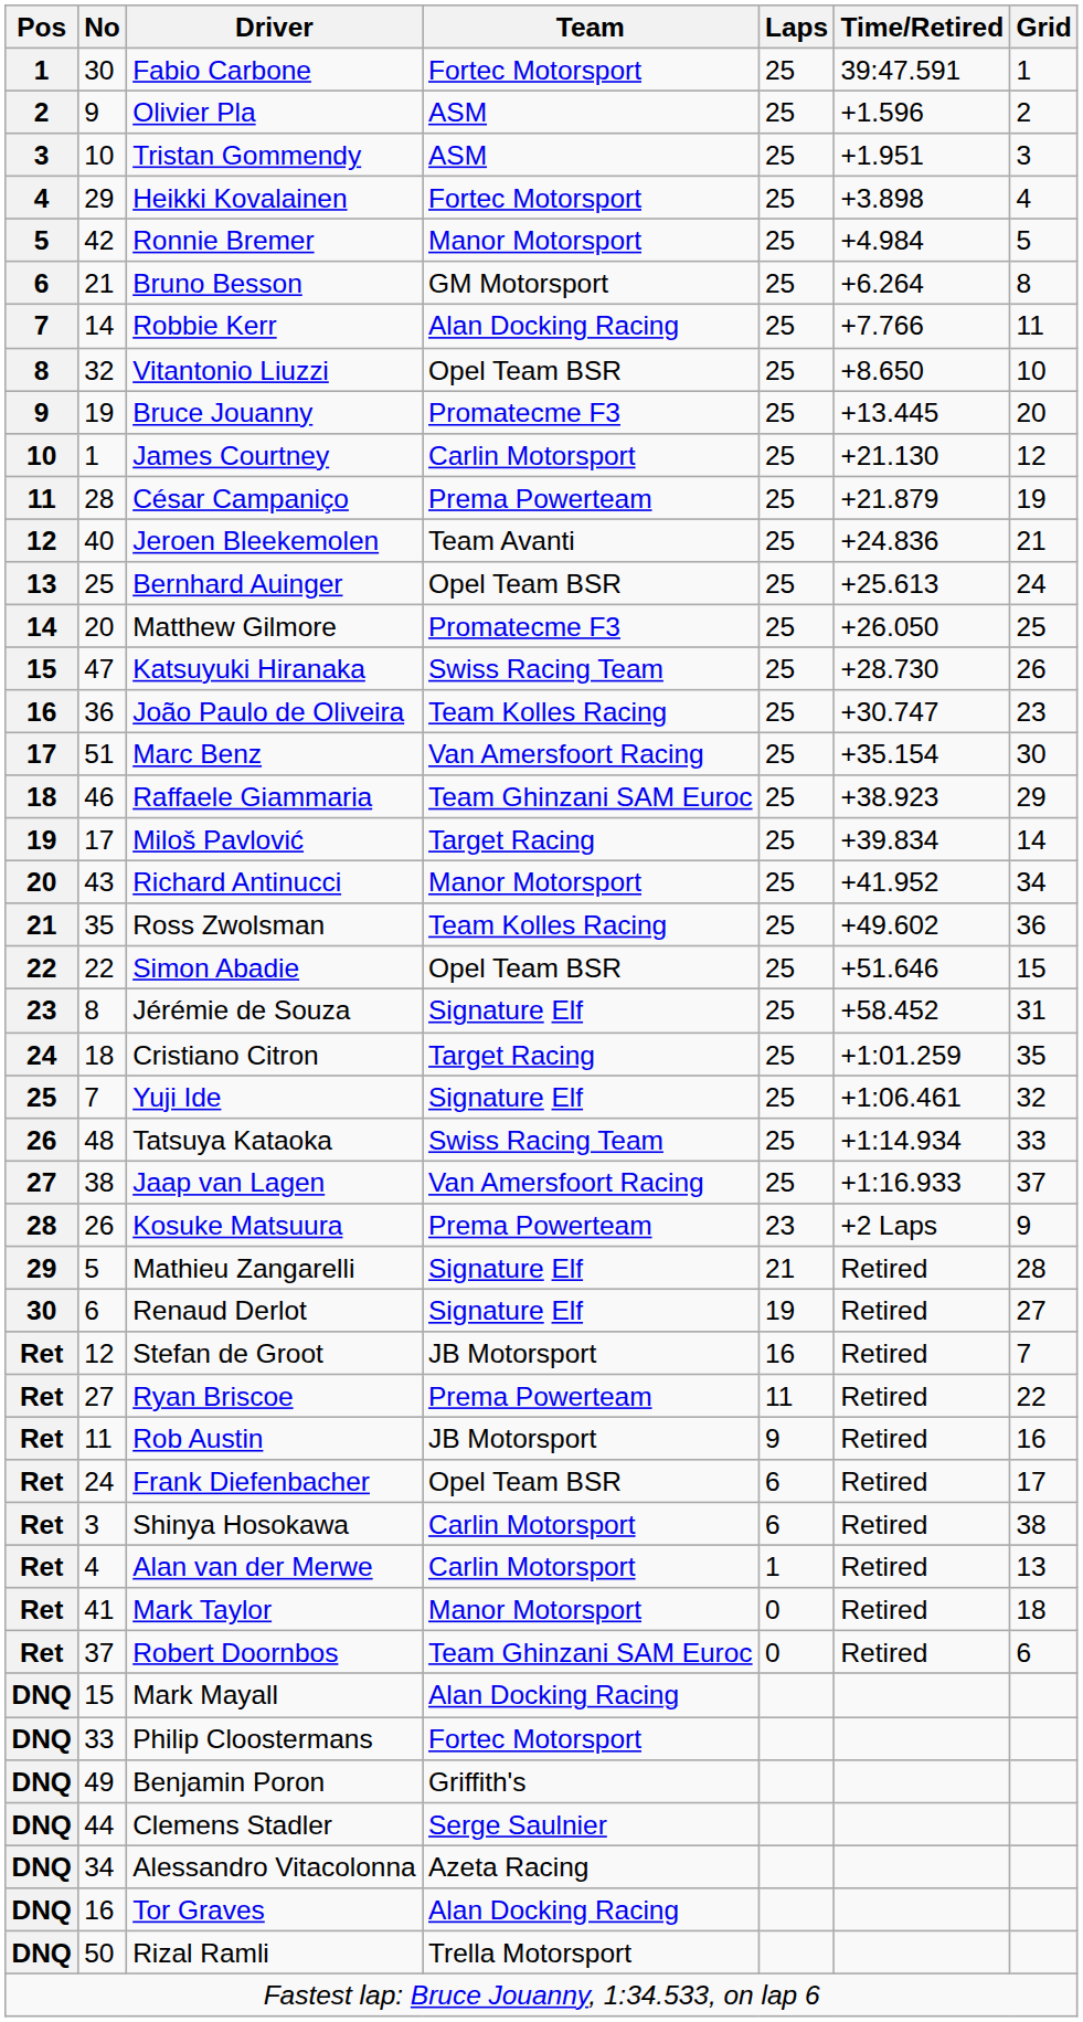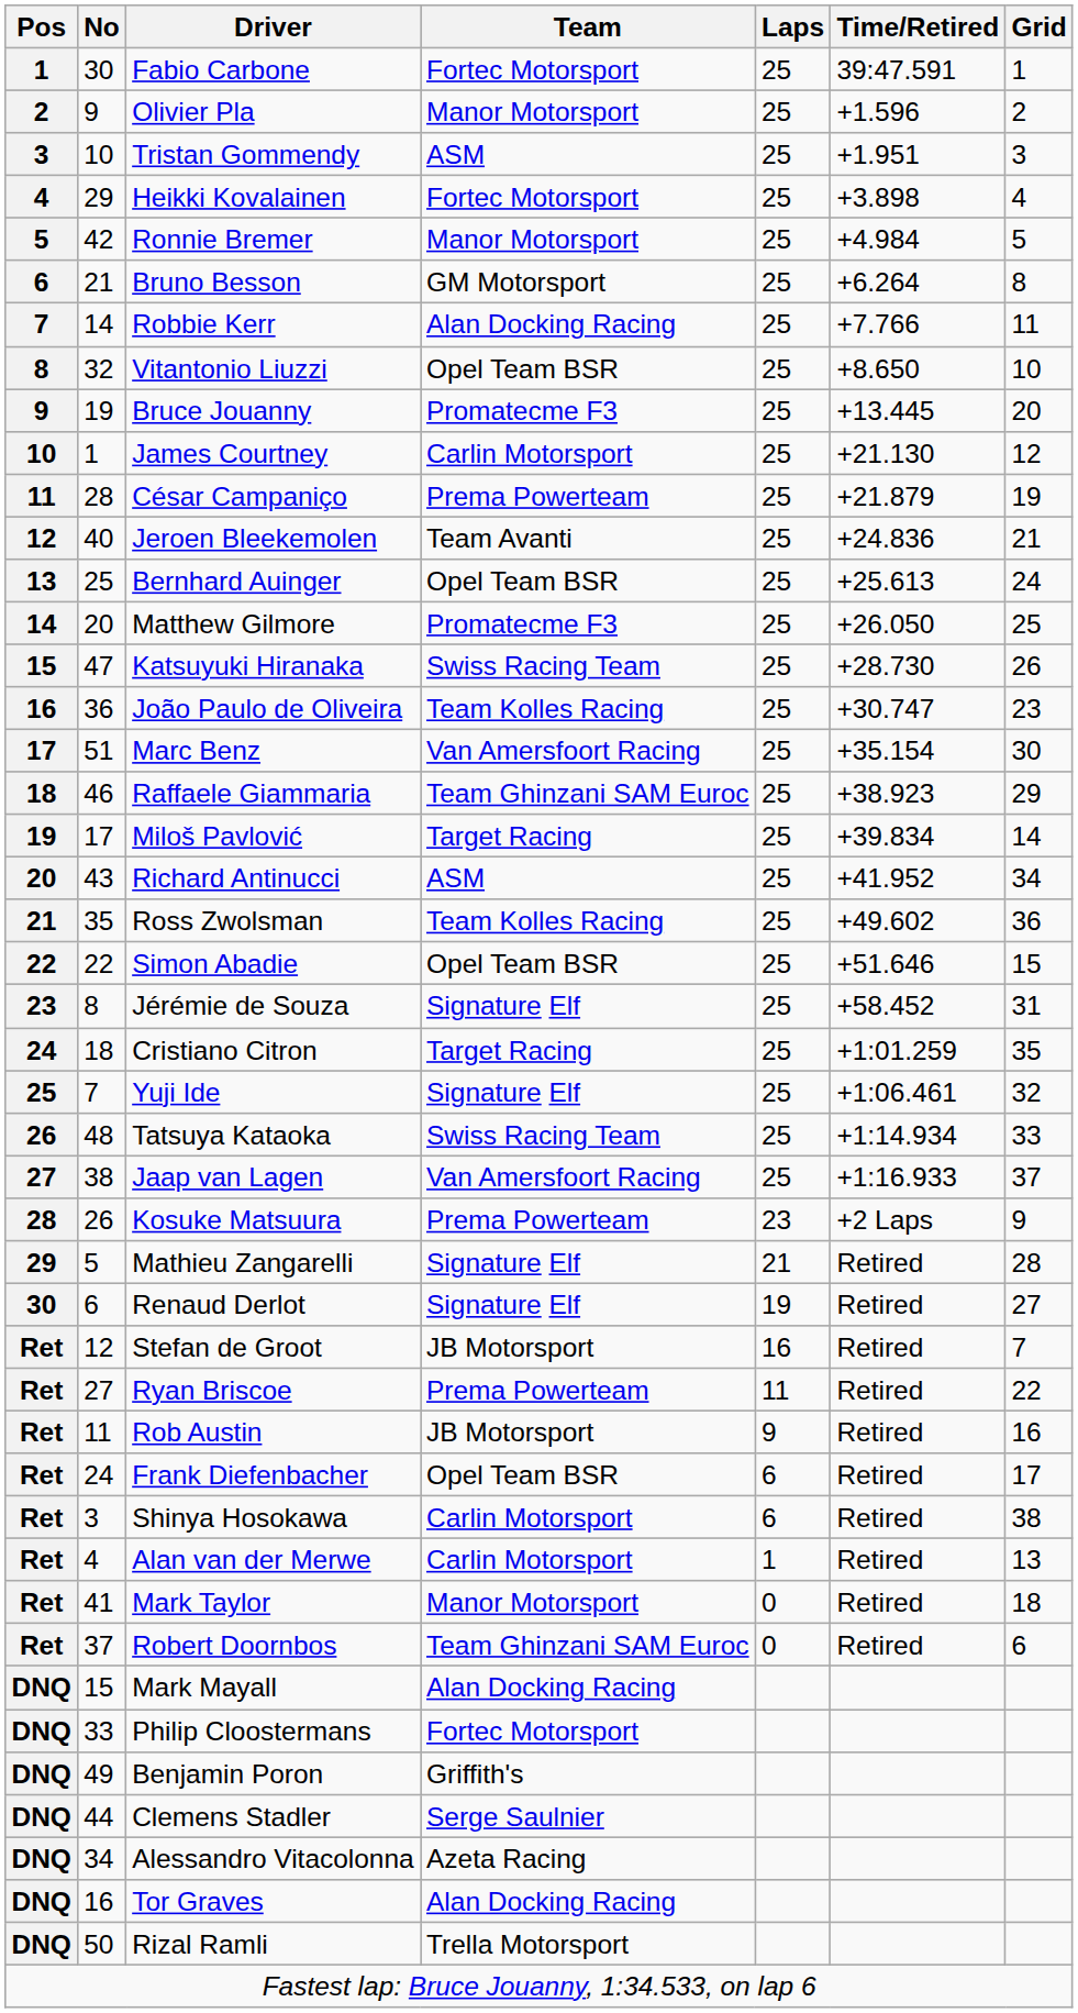 <table class="wikitable" style="font-size: 95%;">
 <tr>
 <th>Pos</th>
 <th>No</th>
 <th>Driver</th>
 <th>Team</th>
 <th>Laps</th>
 <th>Time/Retired</th>
 <th>Grid</th>
 </tr>
 <tr>
 <th>1</th>
 <td>30</td>
 <td> <a href='#'>Fabio Carbone</a></td>
 <td><a href='#'>Fortec Motorsport</a></td>
 <td>25</td>
 <td>39:47.591</td>
 <td>1</td>
 </tr>
 <tr>
 <th>2</th>
 <td>9</td>
 <td> <a href='#'>Olivier Pla</a></td>
-<td><a href='#'>ASM</a></td>
+<td><a href='#'>Manor Motorsport</a></td>
 <td>25</td>
 <td>+1.596</td>
 <td>2</td>
 </tr>
 <tr>
 <th>3</th>
 <td>10</td>
 <td> <a href='#'>Tristan Gommendy</a></td>
 <td><a href='#'>ASM</a></td>
 <td>25</td>
 <td>+1.951</td>
 <td>3</td>
 </tr>
 <tr>
 <th>4</th>
 <td>29</td>
 <td> <a href='#'>Heikki Kovalainen</a></td>
 <td><a href='#'>Fortec Motorsport</a></td>
 <td>25</td>
 <td>+3.898</td>
 <td>4</td>
 </tr>
 <tr>
 <th>5</th>
 <td>42</td>
 <td> <a href='#'>Ronnie Bremer</a></td>
 <td><a href='#'>Manor Motorsport</a></td>
 <td>25</td>
 <td>+4.984</td>
 <td>5</td>
 </tr>
 <tr>
 <th>6</th>
 <td>21</td>
 <td> <a href='#'>Bruno Besson</a></td>
 <td>GM Motorsport</td>
 <td>25</td>
 <td>+6.264</td>
 <td>8</td>
 </tr>
 <tr>
 <th>7</th>
 <td>14</td>
 <td> <a href='#'>Robbie Kerr</a></td>
 <td><a href='#'>Alan Docking Racing</a></td>
 <td>25</td>
 <td>+7.766</td>
 <td>11</td>
 </tr>
 <tr>
 <th>8</th>
 <td>32</td>
 <td> <a href='#'>Vitantonio Liuzzi</a></td>
 <td>Opel Team BSR</td>
 <td>25</td>
 <td>+8.650</td>
 <td>10</td>
 </tr>
 <tr>
 <th>9</th>
 <td>19</td>
 <td> <a href='#'>Bruce Jouanny</a></td>
 <td><a href='#'>Promatecme F3</a></td>
 <td>25</td>
 <td>+13.445</td>
 <td>20</td>
 </tr>
 <tr>
 <th>10</th>
 <td>1</td>
 <td> <a href='#'>James Courtney</a></td>
 <td><a href='#'>Carlin Motorsport</a></td>
 <td>25</td>
 <td>+21.130</td>
 <td>12</td>
 </tr>
 <tr>
 <th>11</th>
 <td>28</td>
 <td> <a href='#'>César Campaniço</a></td>
 <td><a href='#'>Prema Powerteam</a></td>
 <td>25</td>
 <td>+21.879</td>
 <td>19</td>
 </tr>
 <tr>
 <th>12</th>
 <td>40</td>
 <td> <a href='#'>Jeroen Bleekemolen</a></td>
 <td>Team Avanti</td>
 <td>25</td>
 <td>+24.836</td>
 <td>21</td>
 </tr>
 <tr>
 <th>13</th>
 <td>25</td>
 <td> <a href='#'>Bernhard Auinger</a></td>
 <td>Opel Team BSR</td>
 <td>25</td>
 <td>+25.613</td>
 <td>24</td>
 </tr>
 <tr>
 <th>14</th>
 <td>20</td>
 <td> Matthew Gilmore</td>
 <td><a href='#'>Promatecme F3</a></td>
 <td>25</td>
 <td>+26.050</td>
 <td>25</td>
 </tr>
 <tr>
 <th>15</th>
 <td>47</td>
 <td> <a href='#'>Katsuyuki Hiranaka</a></td>
 <td><a href='#'>Swiss Racing Team</a></td>
 <td>25</td>
 <td>+28.730</td>
 <td>26</td>
 </tr>
 <tr>
 <th>16</th>
 <td>36</td>
 <td> <a href='#'>João Paulo de Oliveira</a></td>
 <td><a href='#'>Team Kolles Racing</a></td>
 <td>25</td>
 <td>+30.747</td>
 <td>23</td>
 </tr>
 <tr>
 <th>17</th>
 <td>51</td>
 <td> <a href='#'>Marc Benz</a></td>
 <td><a href='#'>Van Amersfoort Racing</a></td>
 <td>25</td>
 <td>+35.154</td>
 <td>30</td>
 </tr>
 <tr>
 <th>18</th>
 <td>46</td>
 <td> <a href='#'>Raffaele Giammaria</a></td>
 <td><a href='#'>Team Ghinzani SAM Euroc</a></td>
 <td>25</td>
 <td>+38.923</td>
 <td>29</td>
 </tr>
 <tr>
 <th>19</th>
 <td>17</td>
 <td> <a href='#'>Miloš Pavlović</a></td>
 <td><a href='#'>Target Racing</a></td>
 <td>25</td>
 <td>+39.834</td>
 <td>14</td>
 </tr>
 <tr>
 <th>20</th>
 <td>43</td>
 <td> <a href='#'>Richard Antinucci</a></td>
-<td><a href='#'>Manor Motorsport</a></td>
+<td><a href='#'>ASM</a></td>
 <td>25</td>
 <td>+41.952</td>
 <td>34</td>
 </tr>
 <tr>
 <th>21</th>
 <td>35</td>
 <td> Ross Zwolsman</td>
 <td><a href='#'>Team Kolles Racing</a></td>
 <td>25</td>
 <td>+49.602</td>
 <td>36</td>
 </tr>
 <tr>
 <th>22</th>
 <td>22</td>
 <td> <a href='#'>Simon Abadie</a></td>
 <td>Opel Team BSR</td>
 <td>25</td>
 <td>+51.646</td>
 <td>15</td>
 </tr>
 <tr>
 <th>23</th>
 <td>8</td>
 <td> Jérémie de Souza</td>
 <td><a href='#'>Signature</a> <a href='#'>Elf</a></td>
 <td>25</td>
 <td>+58.452</td>
 <td>31</td>
 </tr>
 <tr>
 <th>24</th>
 <td>18</td>
 <td> Cristiano Citron</td>
 <td><a href='#'>Target Racing</a></td>
 <td>25</td>
 <td>+1:01.259</td>
 <td>35</td>
 </tr>
 <tr>
 <th>25</th>
 <td>7</td>
 <td> <a href='#'>Yuji Ide</a></td>
 <td><a href='#'>Signature</a> <a href='#'>Elf</a></td>
 <td>25</td>
 <td>+1:06.461</td>
 <td>32</td>
 </tr>
 <tr>
 <th>26</th>
 <td>48</td>
 <td> Tatsuya Kataoka</td>
 <td><a href='#'>Swiss Racing Team</a></td>
 <td>25</td>
 <td>+1:14.934</td>
 <td>33</td>
 </tr>
 <tr>
 <th>27</th>
 <td>38</td>
 <td> <a href='#'>Jaap van Lagen</a></td>
 <td><a href='#'>Van Amersfoort Racing</a></td>
 <td>25</td>
 <td>+1:16.933</td>
 <td>37</td>
 </tr>
 <tr>
 <th>28</th>
 <td>26</td>
 <td> <a href='#'>Kosuke Matsuura</a></td>
 <td><a href='#'>Prema Powerteam</a></td>
 <td>23</td>
 <td>+2 Laps</td>
 <td>9</td>
 </tr>
 <tr>
 <th>29</th>
 <td>5</td>
 <td> Mathieu Zangarelli</td>
 <td><a href='#'>Signature</a> <a href='#'>Elf</a></td>
 <td>21</td>
 <td>Retired</td>
 <td>28</td>
 </tr>
 <tr>
 <th>30</th>
 <td>6</td>
 <td> Renaud Derlot</td>
 <td><a href='#'>Signature</a> <a href='#'>Elf</a></td>
 <td>19</td>
 <td>Retired</td>
 <td>27</td>
 </tr>
 <tr>
 <th>Ret</th>
 <td>12</td>
 <td> Stefan de Groot</td>
 <td>JB Motorsport</td>
 <td>16</td>
 <td>Retired</td>
 <td>7</td>
 </tr>
 <tr>
 <th>Ret</th>
 <td>27</td>
 <td> <a href='#'>Ryan Briscoe</a></td>
 <td><a href='#'>Prema Powerteam</a></td>
 <td>11</td>
 <td>Retired</td>
 <td>22</td>
 </tr>
 <tr>
 <th>Ret</th>
 <td>11</td>
 <td> <a href='#'>Rob Austin</a></td>
 <td>JB Motorsport</td>
 <td>9</td>
 <td>Retired</td>
 <td>16</td>
 </tr>
 <tr>
 <th>Ret</th>
 <td>24</td>
 <td> <a href='#'>Frank Diefenbacher</a></td>
 <td>Opel Team BSR</td>
 <td>6</td>
 <td>Retired</td>
 <td>17</td>
 </tr>
 <tr>
 <th>Ret</th>
 <td>3</td>
 <td> Shinya Hosokawa</td>
 <td><a href='#'>Carlin Motorsport</a></td>
 <td>6</td>
 <td>Retired</td>
 <td>38</td>
 </tr>
 <tr>
 <th>Ret</th>
 <td>4</td>
 <td> <a href='#'>Alan van der Merwe</a></td>
 <td><a href='#'>Carlin Motorsport</a></td>
 <td>1</td>
 <td>Retired</td>
 <td>13</td>
 </tr>
 <tr>
 <th>Ret</th>
 <td>41</td>
 <td> <a href='#'>Mark Taylor</a></td>
 <td><a href='#'>Manor Motorsport</a></td>
 <td>0</td>
 <td>Retired</td>
 <td>18</td>
 </tr>
 <tr>
 <th>Ret</th>
 <td>37</td>
 <td> <a href='#'>Robert Doornbos</a></td>
 <td><a href='#'>Team Ghinzani SAM Euroc</a></td>
 <td>0</td>
 <td>Retired</td>
 <td>6</td>
 </tr>
 <tr>
 <th>DNQ</th>
 <td>15</td>
 <td> Mark Mayall</td>
 <td><a href='#'>Alan Docking Racing</a></td>
 <td></td>
 <td></td>
 <td></td>
 </tr>
 <tr>
 <th>DNQ</th>
 <td>33</td>
 <td> Philip Cloostermans</td>
 <td><a href='#'>Fortec Motorsport</a></td>
 <td></td>
 <td></td>
 <td></td>
 </tr>
 <tr>
 <th>DNQ</th>
 <td>49</td>
 <td> Benjamin Poron</td>
 <td>Griffith's</td>
 <td></td>
 <td></td>
 <td></td>
 </tr>
 <tr>
 <th>DNQ</th>
 <td>44</td>
 <td> Clemens Stadler</td>
 <td><a href='#'>Serge Saulnier</a></td>
 <td></td>
 <td></td>
 <td></td>
 </tr>
 <tr>
 <th>DNQ</th>
 <td>34</td>
 <td> Alessandro Vitacolonna</td>
 <td>Azeta Racing</td>
 <td></td>
 <td></td>
 <td></td>
 </tr>
 <tr>
 <th>DNQ</th>
 <td>16</td>
 <td> <a href='#'>Tor Graves</a></td>
 <td><a href='#'>Alan Docking Racing</a></td>
 <td></td>
 <td></td>
 <td></td>
 </tr>
 <tr>
 <th>DNQ</th>
 <td>50</td>
 <td> Rizal Ramli</td>
 <td>Trella Motorsport</td>
 <td></td>
 <td></td>
 <td></td>
 </tr>
 <tr>
 <td colspan=7 align=center><em>Fastest lap: <a href='#'>Bruce Jouanny</a>, 1:34.533,  on lap 6</em></td>
 </tr>
 </table>
